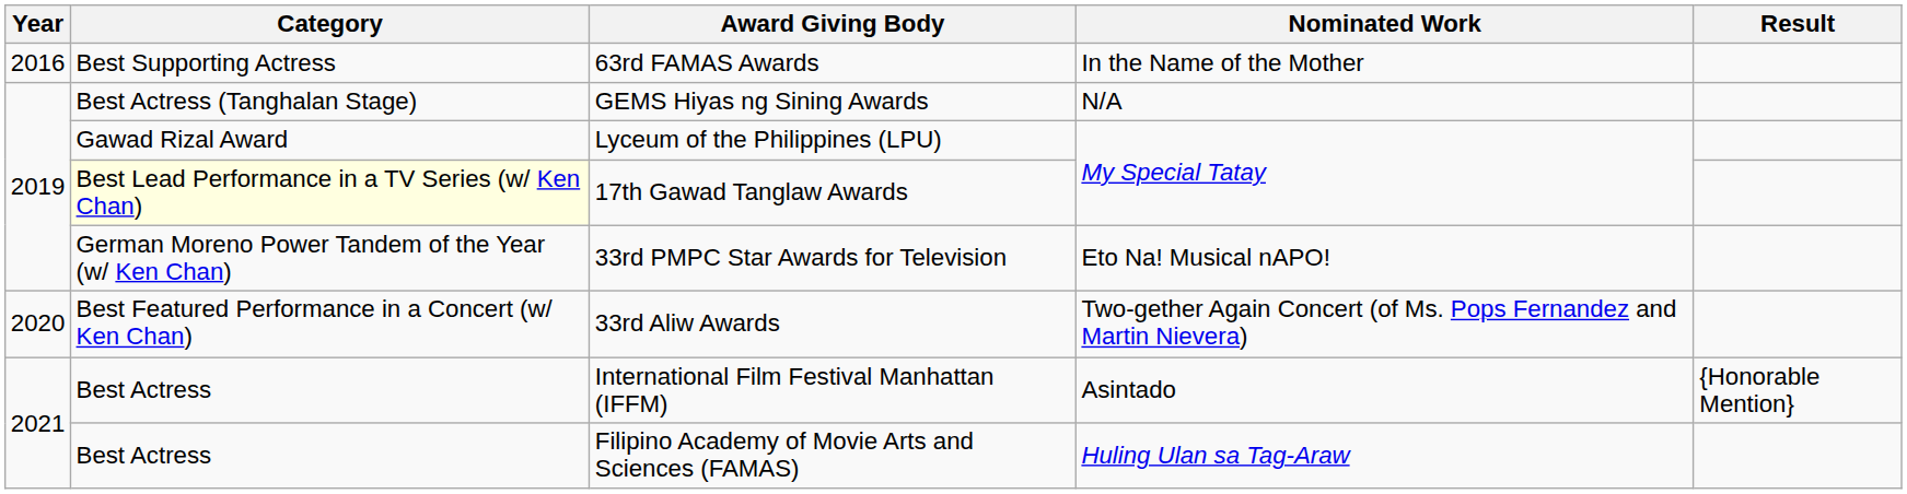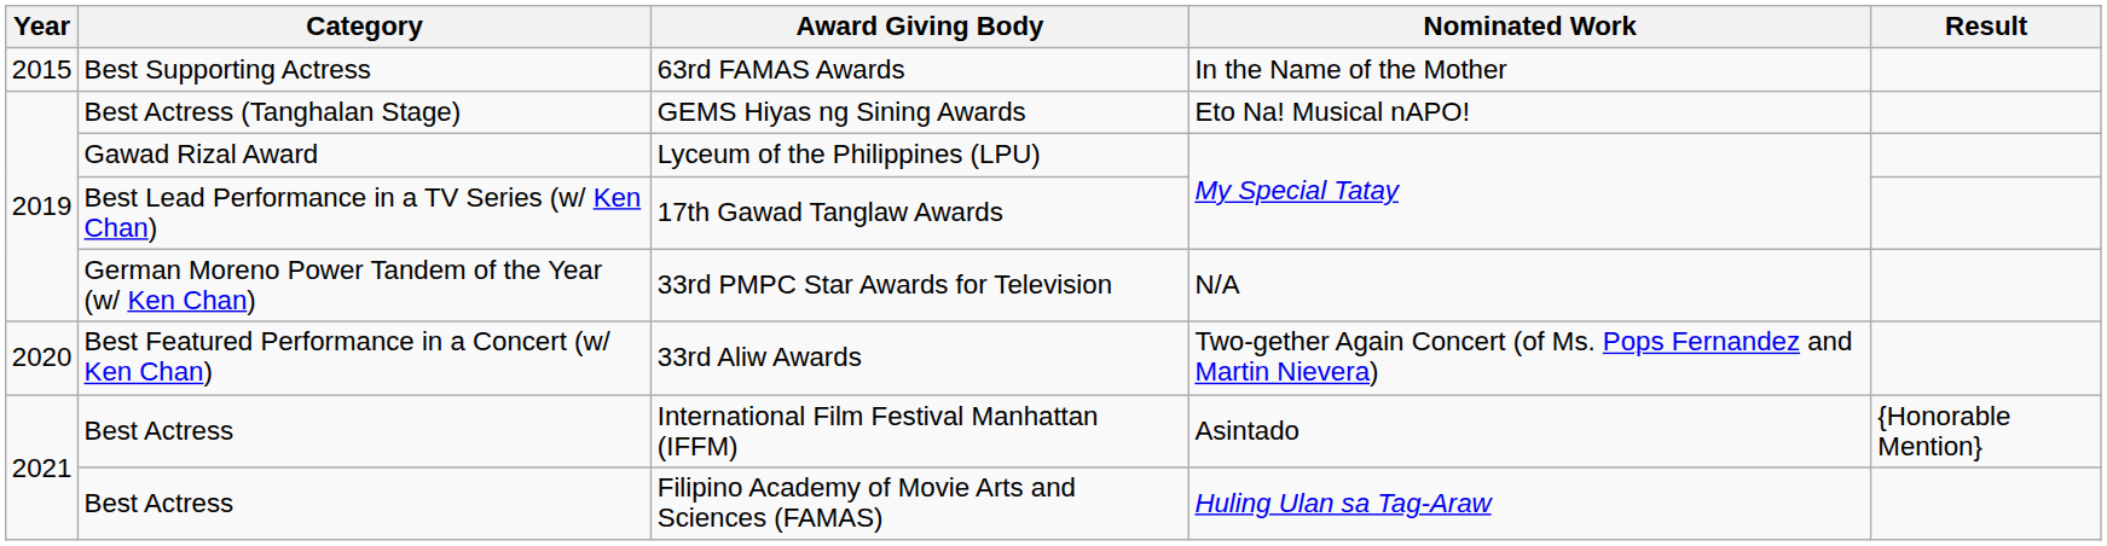 <table class="wikitable">
 <tr>
 <th>Year</th>
 <th>Category</th>
 <th>Award Giving Body</th>
 <th>Nominated Work</th>
 <th>Result</th>
 </tr>
 <tr>
-<td>2016</td>
+<td>2015</td>
 <td>Best Supporting Actress</td>
 <td>63rd FAMAS Awards</td>
 <td>In the Name of the Mother</td>
 <td></td>
 </tr>
 <tr>
 <td rowspan=4>2019</td>
 <td>Best Actress (Tanghalan Stage)</td>
 <td>GEMS Hiyas ng Sining Awards</td>
-<td>N/A</td>
+<td>Eto Na! Musical nAPO!</td>
 <td></td>
 </tr>
 <tr>
 <td>Gawad Rizal Award</td>
 <td>Lyceum of the Philippines (LPU)</td>
 <td rowspan=2><em><a href='#'>My Special Tatay</a></em></td>
 <td></td>
 </tr>
 <tr>
-<td style="background: lightyellow;">Best Lead Performance in a TV Series (w/ <a href='#'>Ken Chan</a>)</td>
+<td>Best Lead Performance in a TV Series (w/ <a href='#'>Ken Chan</a>)</td>
 <td>17th Gawad Tanglaw Awards</td>
 <td></td>
 </tr>
 <tr>
 <td>German Moreno Power Tandem of the Year (w/ <a href='#'>Ken Chan</a>)</td>
 <td>33rd PMPC Star Awards for Television</td>
-<td>Eto Na! Musical nAPO!</td>
+<td>N/A</td>
 <td></td>
 </tr>
 <tr>
 <td>2020</td>
 <td>Best Featured Performance in a Concert (w/ <a href='#'>Ken Chan</a>)</td>
 <td>33rd Aliw Awards</td>
 <td>Two-gether Again Concert (of Ms. <a href='#'>Pops Fernandez</a> and <a href='#'>Martin Nievera</a>)</td>
 <td></td>
 </tr>
 <tr>
 <td rowspan=2>2021</td>
 <td>Best Actress</td>
 <td>International Film Festival Manhattan (IFFM)</td>
 <td>Asintado</td>
 <td> {Honorable Mention}</td>
 </tr>
 <tr>
 <td>Best Actress</td>
 <td>Filipino Academy of Movie Arts and Sciences (FAMAS)</td>
 <td rowspan=2><em><a href='#'>Huling Ulan sa Tag-Araw</a></em></td>
 <td></td>
 </tr>
 </table>
